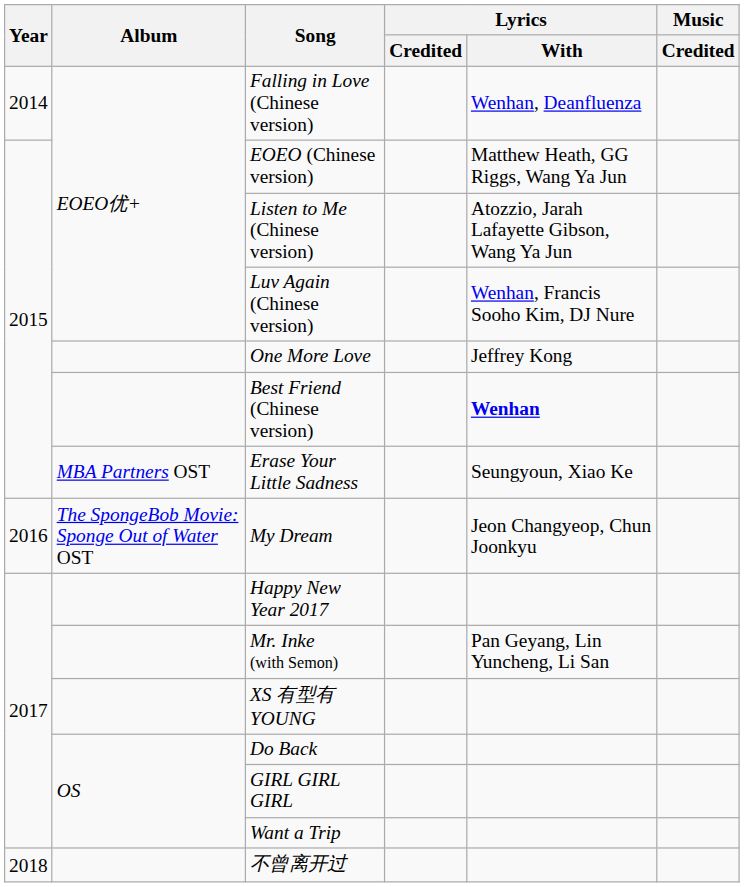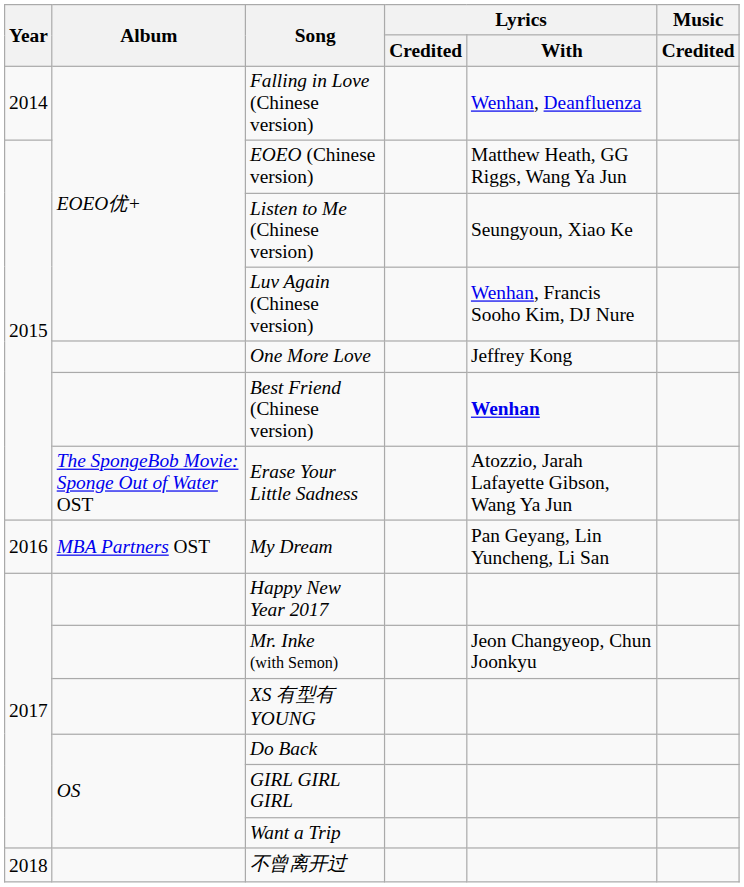 <table class="wikitable">
 <tr>
 <th rowspan="2">Year</th>
 <th rowspan="2">Album</th>
 <th rowspan="2">Song</th>
 <th colspan="2">Lyrics</th>
 <th>Music</th>
 </tr>
 <tr>
 <th>Credited</th>
 <th>With</th>
 <th>Credited</th>
 </tr>
 <tr>
 <td>2014</td>
 <td rowspan="4"><em>EOEO优+</em></td>
 <td><em>Falling in Love</em> (Chinese version)</td>
 <td></td>
 <td><a href='#'>Wenhan</a>, <a href='#'>Deanfluenza</a></td>
 <td></td>
 </tr>
 <tr>
 <td rowspan="6">2015</td>
 <td><em>EOEO</em> (Chinese version)</td>
 <td></td>
 <td>Matthew Heath, GG Riggs, Wang Ya Jun</td>
 <td></td>
 </tr>
 <tr>
 <td><em>Listen to Me</em> (Chinese version)</td>
 <td></td>
-<td>Atozzio, Jarah Lafayette Gibson, Wang Ya Jun</td>
+<td>Seungyoun, Xiao Ke</td>
 <td></td>
 </tr>
 <tr>
 <td><em>Luv Again</em> (Chinese version)</td>
 <td></td>
 <td><a href='#'>Wenhan</a>, Francis Sooho Kim, DJ Nure</td>
 <td></td>
 </tr>
 <tr>
 <td></td>
 <td><em>One More Love</em></td>
 <td></td>
 <td>Jeffrey Kong</td>
 <td></td>
 </tr>
 <tr>
 <td></td>
 <td><em>Best Friend</em> (Chinese version)</td>
 <td></td>
 <td><strong><a href='#'>Wenhan</a></strong></td>
 <td></td>
 </tr>
 <tr>
-<td><em><a href='#'>MBA Partners</a></em> OST</td>
+<td><em><a href='#'>The SpongeBob Movie: Sponge Out of Water</a></em> OST</td>
 <td><em>Erase Your Little Sadness</em></td>
 <td></td>
-<td>Seungyoun, Xiao Ke</td>
+<td>Atozzio, Jarah Lafayette Gibson, Wang Ya Jun</td>
 <td></td>
 </tr>
 <tr>
 <td>2016</td>
-<td><em><a href='#'>The SpongeBob Movie: Sponge Out of Water</a></em> OST</td>
+<td><em><a href='#'>MBA Partners</a></em> OST</td>
 <td><em>My Dream</em></td>
 <td></td>
-<td>Jeon Changyeop, Chun Joonkyu</td>
+<td>Pan Geyang, Lin Yuncheng, Li San</td>
 <td></td>
 </tr>
 <tr>
 <td rowspan="6">2017</td>
 <td></td>
 <td><em>Happy New Year 2017</em></td>
 <td></td>
 <td></td>
 <td></td>
 </tr>
 <tr>
 <td></td>
 <td><em>Mr. Inke</em><br><small>(with Semon)</small></td>
 <td></td>
-<td>Pan Geyang, Lin Yuncheng, Li San</td>
+<td>Jeon Changyeop, Chun Joonkyu</td>
 <td></td>
 </tr>
 <tr>
 <td></td>
 <td><em>XS 有型有YOUNG</em></td>
 <td></td>
 <td></td>
 <td></td>
 </tr>
 <tr>
 <td rowspan="3"><em>OS</em></td>
 <td><em>Do Back</em></td>
 <td></td>
 <td></td>
 <td></td>
 </tr>
 <tr>
 <td><em>GIRL GIRL GIRL</em></td>
 <td></td>
 <td></td>
 <td></td>
 </tr>
 <tr>
 <td><em>Want a Trip</em></td>
 <td></td>
 <td></td>
 <td></td>
 </tr>
 <tr>
 <td>2018</td>
 <td></td>
 <td><em>不曾离开过</em></td>
 <td></td>
 <td></td>
 <td></td>
 </tr>
 </table>
